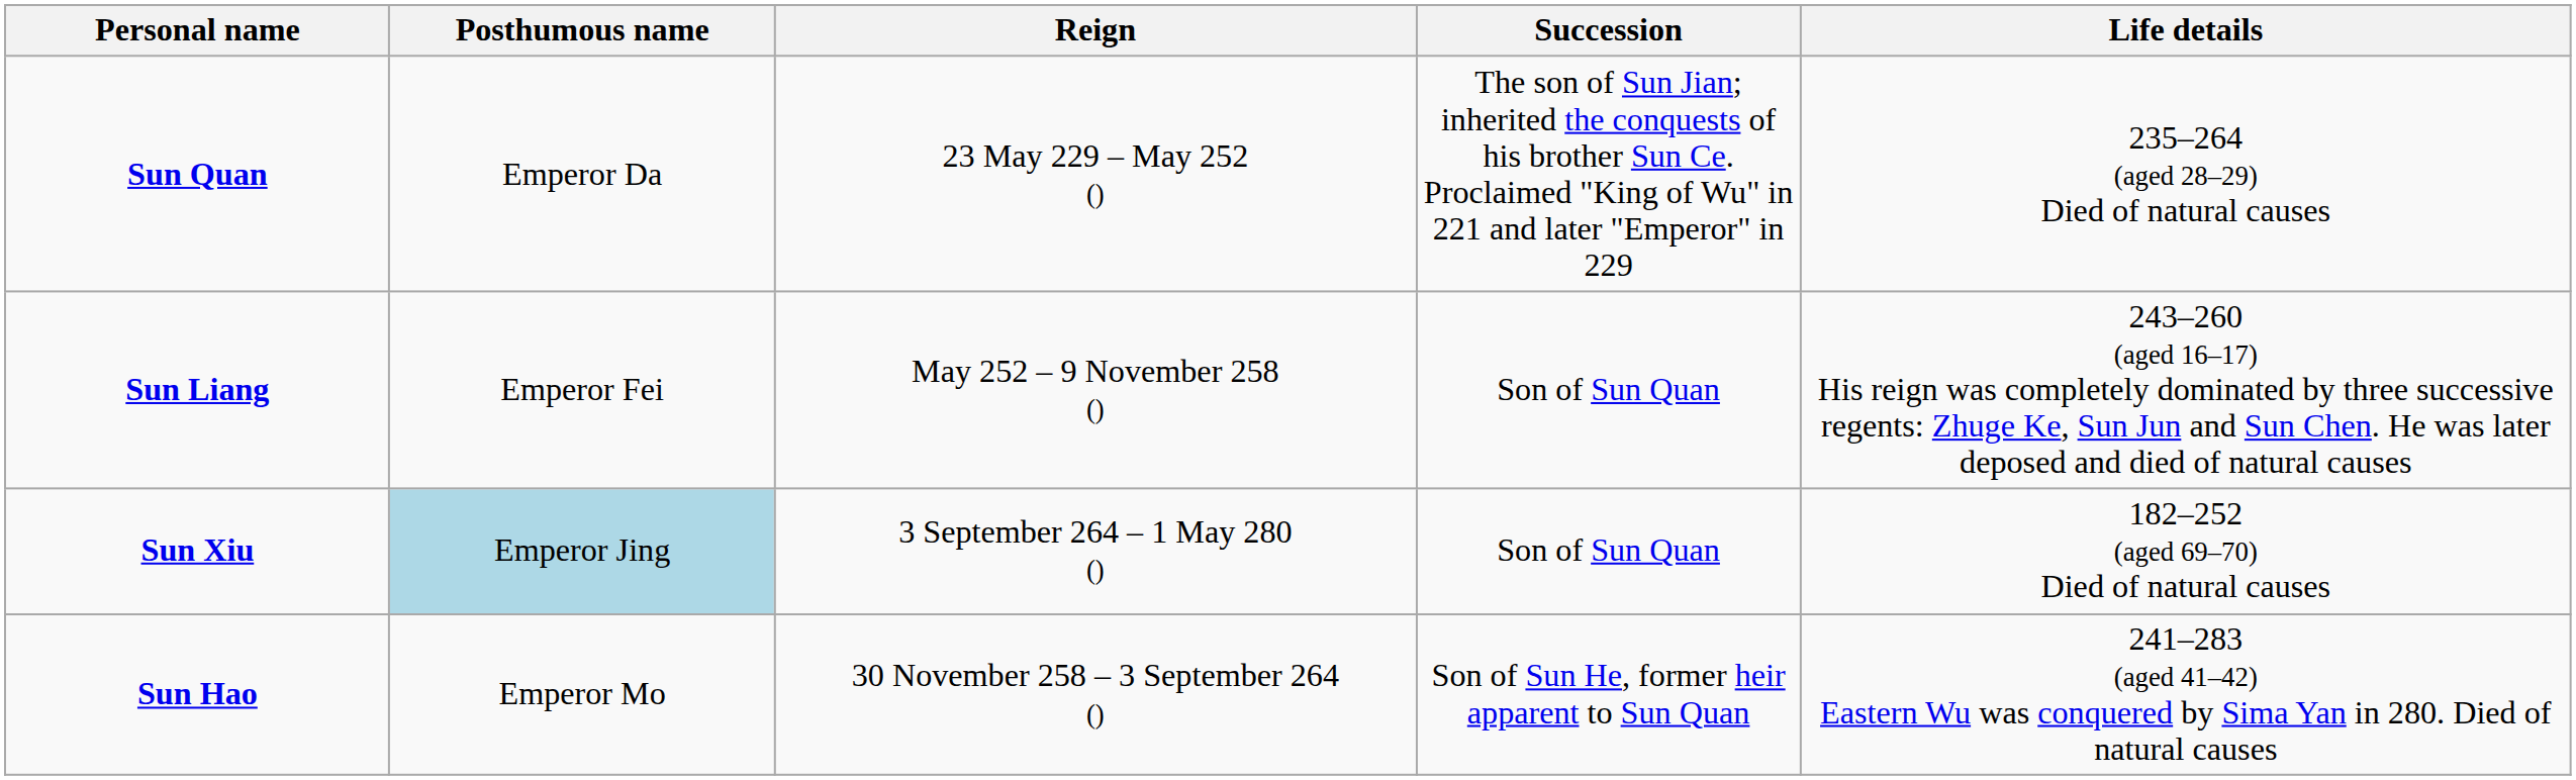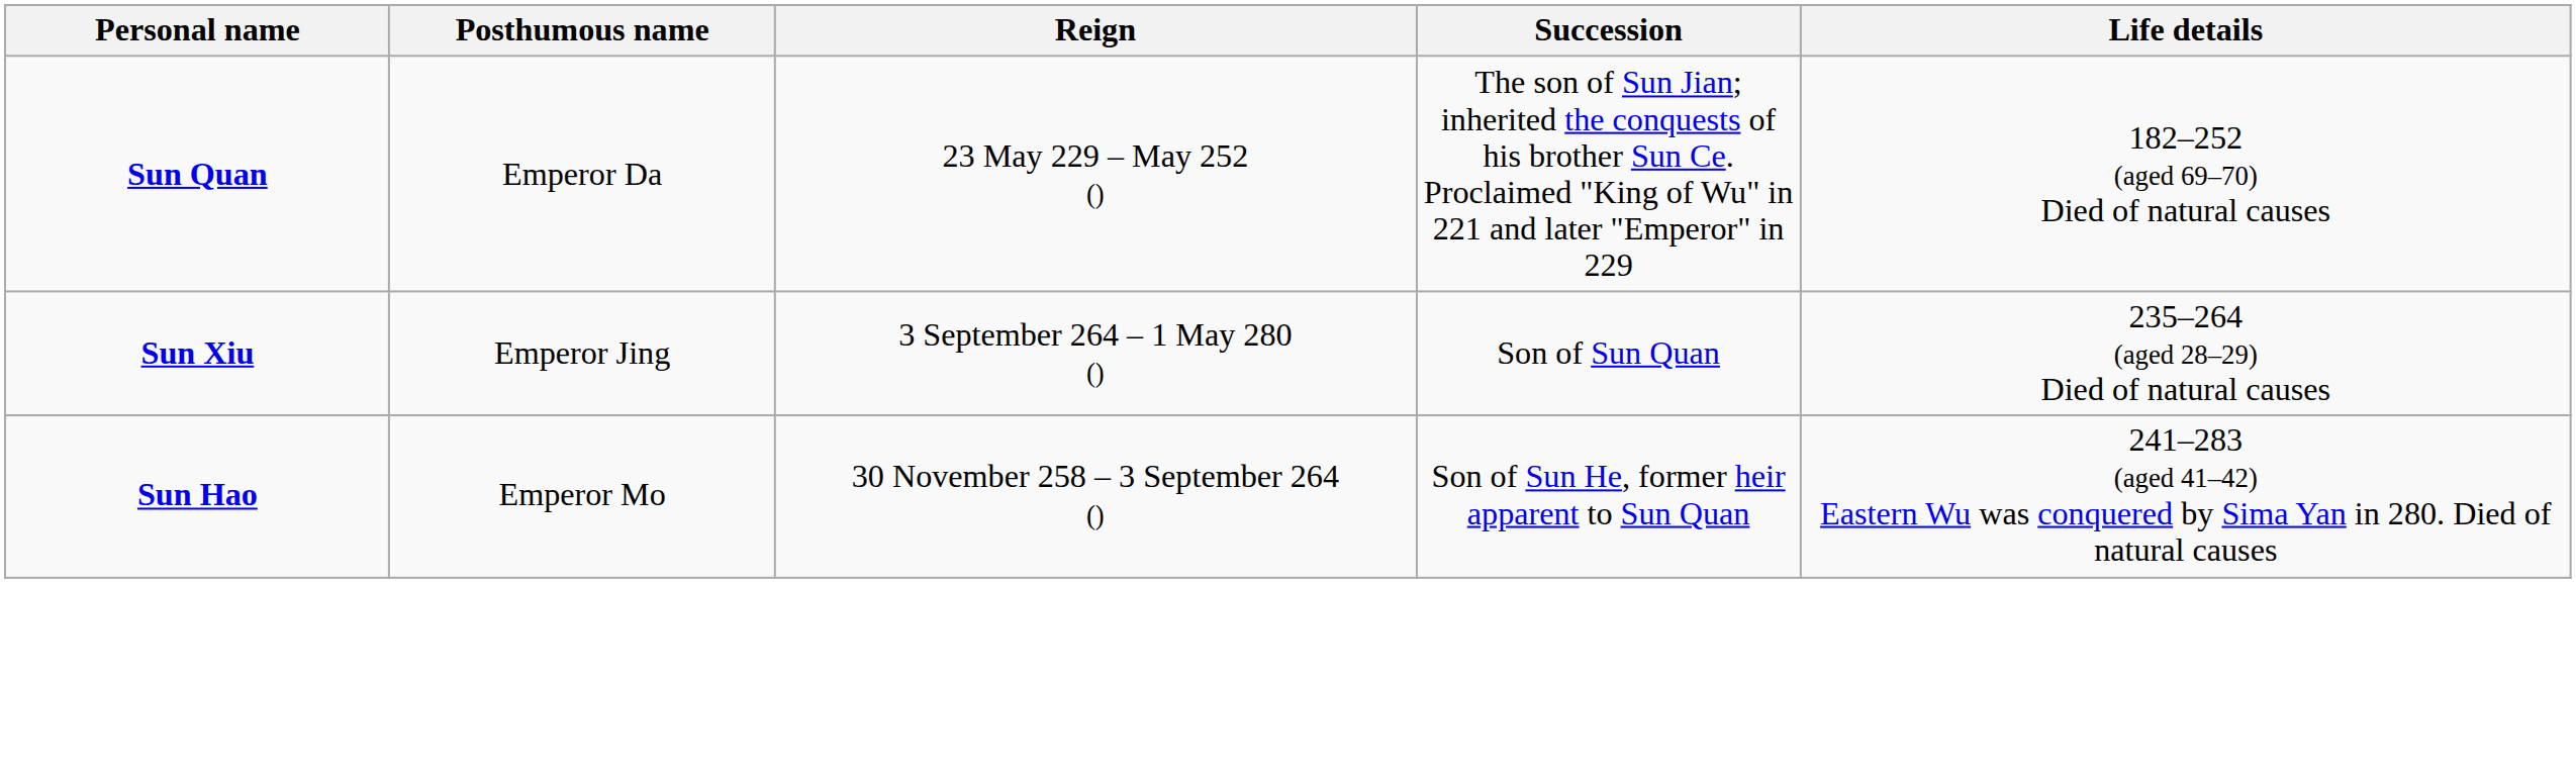 <table class="wikitable plainrowheaders" style="text-align:center; width:100%;">
 <tr>
 <th scope="col" width="15%">Personal name</th>
 <th scope="col" width="15%">Posthumous name</th>
 <th scope="col" width="25%">Reign</th>
 <th scope="col" width="15%">Succession</th>
 <th scope="col" width="30%">Life details</th>
 </tr>
 <tr>
 <td><strong><a href='#'>Sun Quan</a></strong><br></td>
 <td>Emperor Da<br></td>
 <td>23 May 229 – May 252<br><small>()</small><br><small></small></td>
 <td>The son of <a href='#'>Sun Jian</a>; inherited <a href='#'>the conquests</a> of his brother <a href='#'>Sun Ce</a>. Proclaimed "King of Wu" in 221 and later "Emperor" in 229</td>
-<td>235–264<br><small>(aged 28–29)</small><br>Died of natural causes</td>
-</tr>
-<tr>
-<td><strong><a href='#'>Sun Liang</a></strong><br></td>
-<td>Emperor Fei<br></td>
-<td>May 252 – 9 November 258<br><small>()</small><br><small></small></td>
-<td>Son of <a href='#'>Sun Quan</a></td>
-<td>243–260<br><small>(aged 16–17)</small><br>His reign was completely dominated by three successive regents: <a href='#'>Zhuge Ke</a>, <a href='#'>Sun Jun</a> and <a href='#'>Sun Chen</a>. He was later deposed and died of natural causes</td>
+<td>182–252<br><small>(aged 69–70)</small><br>Died of natural causes</td>
 </tr>
 <tr>
 <td><strong><a href='#'>Sun Xiu</a></strong><br></td>
-<td style="background: lightblue;">Emperor Jing<br></td>
+<td>Emperor Jing<br></td>
 <td>3 September 264 – 1 May 280<br><small>()</small><br><small></small></td>
 <td>Son of <a href='#'>Sun Quan</a></td>
-<td>182–252<br><small>(aged 69–70)</small><br>Died of natural causes</td>
+<td>235–264<br><small>(aged 28–29)</small><br>Died of natural causes</td>
 </tr>
 <tr>
 <td><strong><a href='#'>Sun Hao</a></strong><br></td>
 <td>Emperor Mo<br></td>
 <td>30 November 258 – 3 September 264<br><small>()</small><br><small></small></td>
 <td>Son of <a href='#'>Sun He</a>, former <a href='#'>heir apparent</a> to <a href='#'>Sun Quan</a></td>
 <td>241–283<br><small>(aged 41–42)</small><br><a href='#'>Eastern Wu</a> was <a href='#'>conquered</a> by <a href='#'>Sima Yan</a> in 280. Died of natural causes</td>
 </tr>
 </table>
